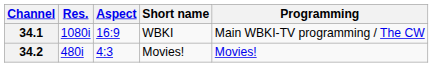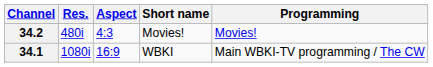 <table class="wikitable">
 <tr>
 <th><a href='#'>Channel</a></th>
 <th><a href='#'>Res.</a></th>
 <th><a href='#'>Aspect</a></th>
 <th>Short name</th>
 <th>Programming</th>
 </tr>
 <tr>
+<th scope = "row">34.2</th>
+<td><a href='#'>480i</a></td>
+<td><a href='#'>4:3</a></td>
+<td>Movies!</td>
+<td><a href='#'>Movies!</a></td>
+</tr>
+<tr>
 <th scope = "row">34.1</th>
 <td><a href='#'>1080i</a></td>
 <td><a href='#'>16:9</a></td>
 <td>WBKI</td>
 <td>Main WBKI-TV programming / <a href='#'>The CW</a></td>
 </tr>
-<tr>
-<th scope = "row">34.2</th>
-<td><a href='#'>480i</a></td>
-<td><a href='#'>4:3</a></td>
-<td>Movies!</td>
-<td><a href='#'>Movies!</a></td>
-</tr>
 </table>
